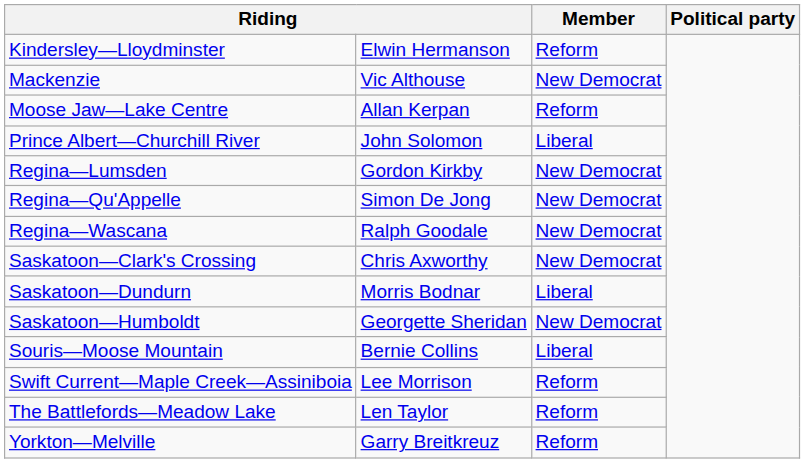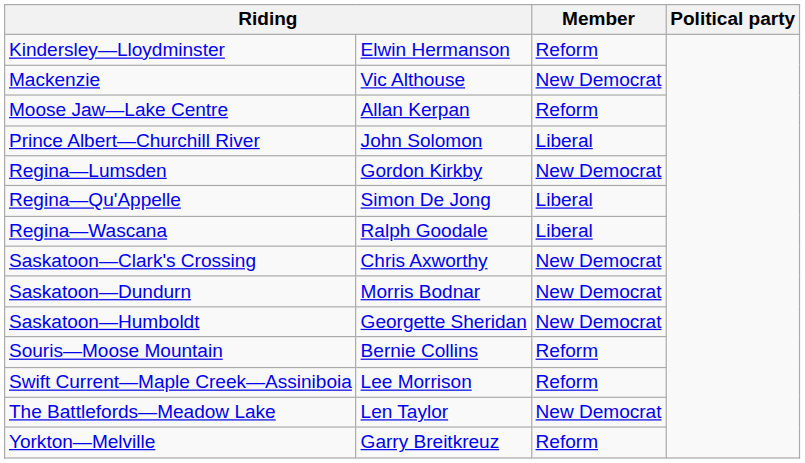 <table class="wikitable">
 <tr>
 <th colspan=2>Riding</th>
 <th>Member</th>
 <th>Political party</th>
 </tr>
 <tr>
 <td><a href='#'>Kindersley—Lloydminster</a></td>
 <td><a href='#'>Elwin Hermanson</a></td>
 <td><a href='#'>Reform</a></td>
 </tr>
 <tr>
 <td><a href='#'>Mackenzie</a></td>
 <td><a href='#'>Vic Althouse</a></td>
 <td><a href='#'>New Democrat</a></td>
 </tr>
 <tr>
 <td><a href='#'>Moose Jaw—Lake Centre</a></td>
 <td><a href='#'>Allan Kerpan</a></td>
 <td><a href='#'>Reform</a></td>
 </tr>
 <tr>
 <td><a href='#'>Prince Albert—Churchill River</a></td>
 <td><a href='#'>John Solomon</a></td>
 <td><a href='#'>Liberal</a></td>
 </tr>
 <tr>
 <td><a href='#'>Regina—Lumsden</a></td>
 <td><a href='#'>Gordon Kirkby</a></td>
 <td><a href='#'>New Democrat</a></td>
 </tr>
 <tr>
 <td><a href='#'>Regina—Qu'Appelle</a></td>
 <td><a href='#'>Simon De Jong</a></td>
-<td><a href='#'>New Democrat</a></td>
+<td><a href='#'>Liberal</a></td>
 </tr>
 <tr>
 <td><a href='#'>Regina—Wascana</a></td>
 <td><a href='#'>Ralph Goodale</a></td>
-<td><a href='#'>New Democrat</a></td>
+<td><a href='#'>Liberal</a></td>
 </tr>
 <tr>
 <td><a href='#'>Saskatoon—Clark's Crossing</a></td>
 <td><a href='#'>Chris Axworthy</a></td>
 <td><a href='#'>New Democrat</a></td>
 </tr>
 <tr>
 <td><a href='#'>Saskatoon—Dundurn</a></td>
 <td><a href='#'>Morris Bodnar</a></td>
-<td><a href='#'>Liberal</a></td>
+<td><a href='#'>New Democrat</a></td>
 </tr>
 <tr>
 <td><a href='#'>Saskatoon—Humboldt</a></td>
 <td><a href='#'>Georgette Sheridan</a></td>
 <td><a href='#'>New Democrat</a></td>
 </tr>
 <tr>
 <td><a href='#'>Souris—Moose Mountain</a></td>
 <td><a href='#'>Bernie Collins</a></td>
-<td><a href='#'>Liberal</a></td>
+<td><a href='#'>Reform</a></td>
 </tr>
 <tr>
 <td><a href='#'>Swift Current—Maple Creek—Assiniboia</a></td>
 <td><a href='#'>Lee Morrison</a></td>
 <td><a href='#'>Reform</a></td>
 </tr>
 <tr>
 <td><a href='#'>The Battlefords—Meadow Lake</a></td>
 <td><a href='#'>Len Taylor</a></td>
-<td><a href='#'>Reform</a></td>
+<td><a href='#'>New Democrat</a></td>
 </tr>
 <tr>
 <td><a href='#'>Yorkton—Melville</a></td>
 <td><a href='#'>Garry Breitkreuz</a></td>
 <td><a href='#'>Reform</a></td>
 </tr>
 </table>
